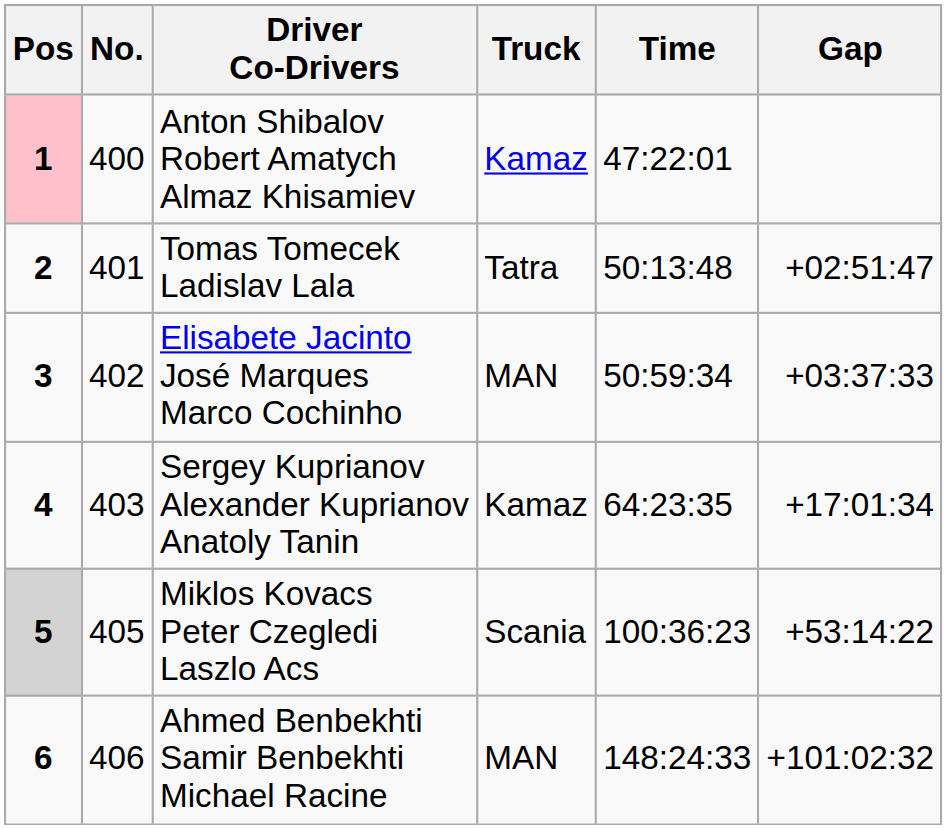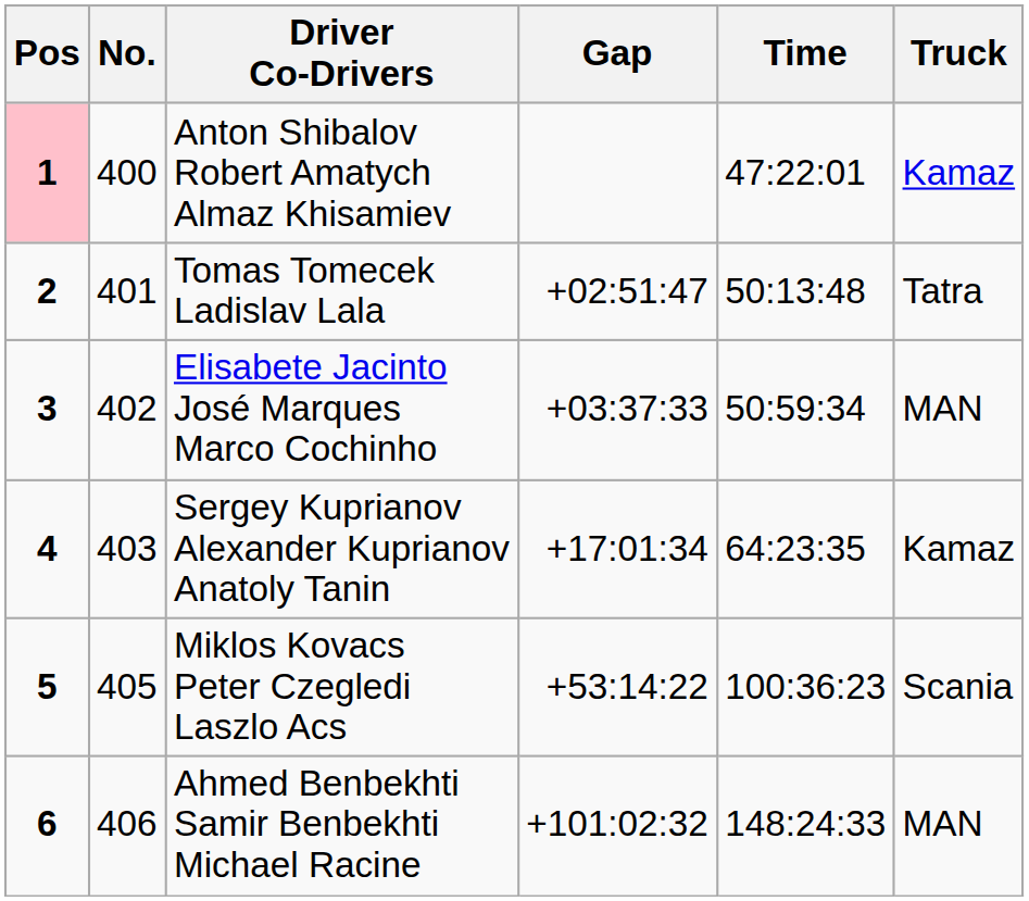 <table class="wikitable">
 <tr>
 <th>Pos</th>
 <th>No.</th>
 <th>Driver<br>Co-Drivers</th>
+<th>Gap</th>
+<th>Time</th>
 <th>Truck</th>
-<th>Time</th>
-<th>Gap</th>
 </tr>
 <tr>
 <td align=center style="background: pink;"><strong>1</strong></td>
 <td>400</td>
 <td> Anton Shibalov<br> Robert Amatych<br> Almaz Khisamiev</td>
+<td></td>
+<td>47:22:01</td>
 <td><a href='#'>Kamaz</a></td>
-<td>47:22:01</td>
-<td></td>
 </tr>
 <tr>
 <td align=center><strong>2</strong></td>
 <td>401</td>
 <td> Tomas Tomecek<br> Ladislav Lala</td>
+<td align=right>+02:51:47</td>
+<td>50:13:48</td>
 <td>Tatra</td>
-<td>50:13:48</td>
-<td align=right>+02:51:47</td>
 </tr>
 <tr>
 <td align=center><strong>3</strong></td>
 <td>402</td>
 <td> <a href='#'>Elisabete Jacinto</a><br> José Marques<br> Marco Cochinho</td>
+<td align=right>+03:37:33</td>
+<td>50:59:34</td>
 <td>MAN</td>
-<td>50:59:34</td>
-<td align=right>+03:37:33</td>
 </tr>
 <tr>
 <td align=center><strong>4</strong></td>
 <td>403</td>
 <td> Sergey Kuprianov<br> Alexander Kuprianov<br> Anatoly Tanin</td>
+<td align=right>+17:01:34</td>
+<td>64:23:35</td>
 <td>Kamaz</td>
-<td>64:23:35</td>
-<td align=right>+17:01:34</td>
 </tr>
 <tr>
-<td align=center style="background: lightgrey;"><strong>5</strong></td>
+<td align=center><strong>5</strong></td>
 <td>405</td>
 <td> Miklos Kovacs<br> Peter Czegledi<br> Laszlo Acs</td>
+<td align=right>+53:14:22</td>
+<td>100:36:23</td>
 <td>Scania</td>
-<td>100:36:23</td>
-<td align=right>+53:14:22</td>
 </tr>
 <tr>
 <td align=center><strong>6</strong></td>
 <td>406</td>
 <td> Ahmed Benbekhti<br> Samir Benbekhti<br> Michael Racine</td>
+<td align=right>+101:02:32</td>
+<td>148:24:33</td>
 <td>MAN</td>
-<td>148:24:33</td>
-<td align=right>+101:02:32</td>
 </tr>
 </table>
